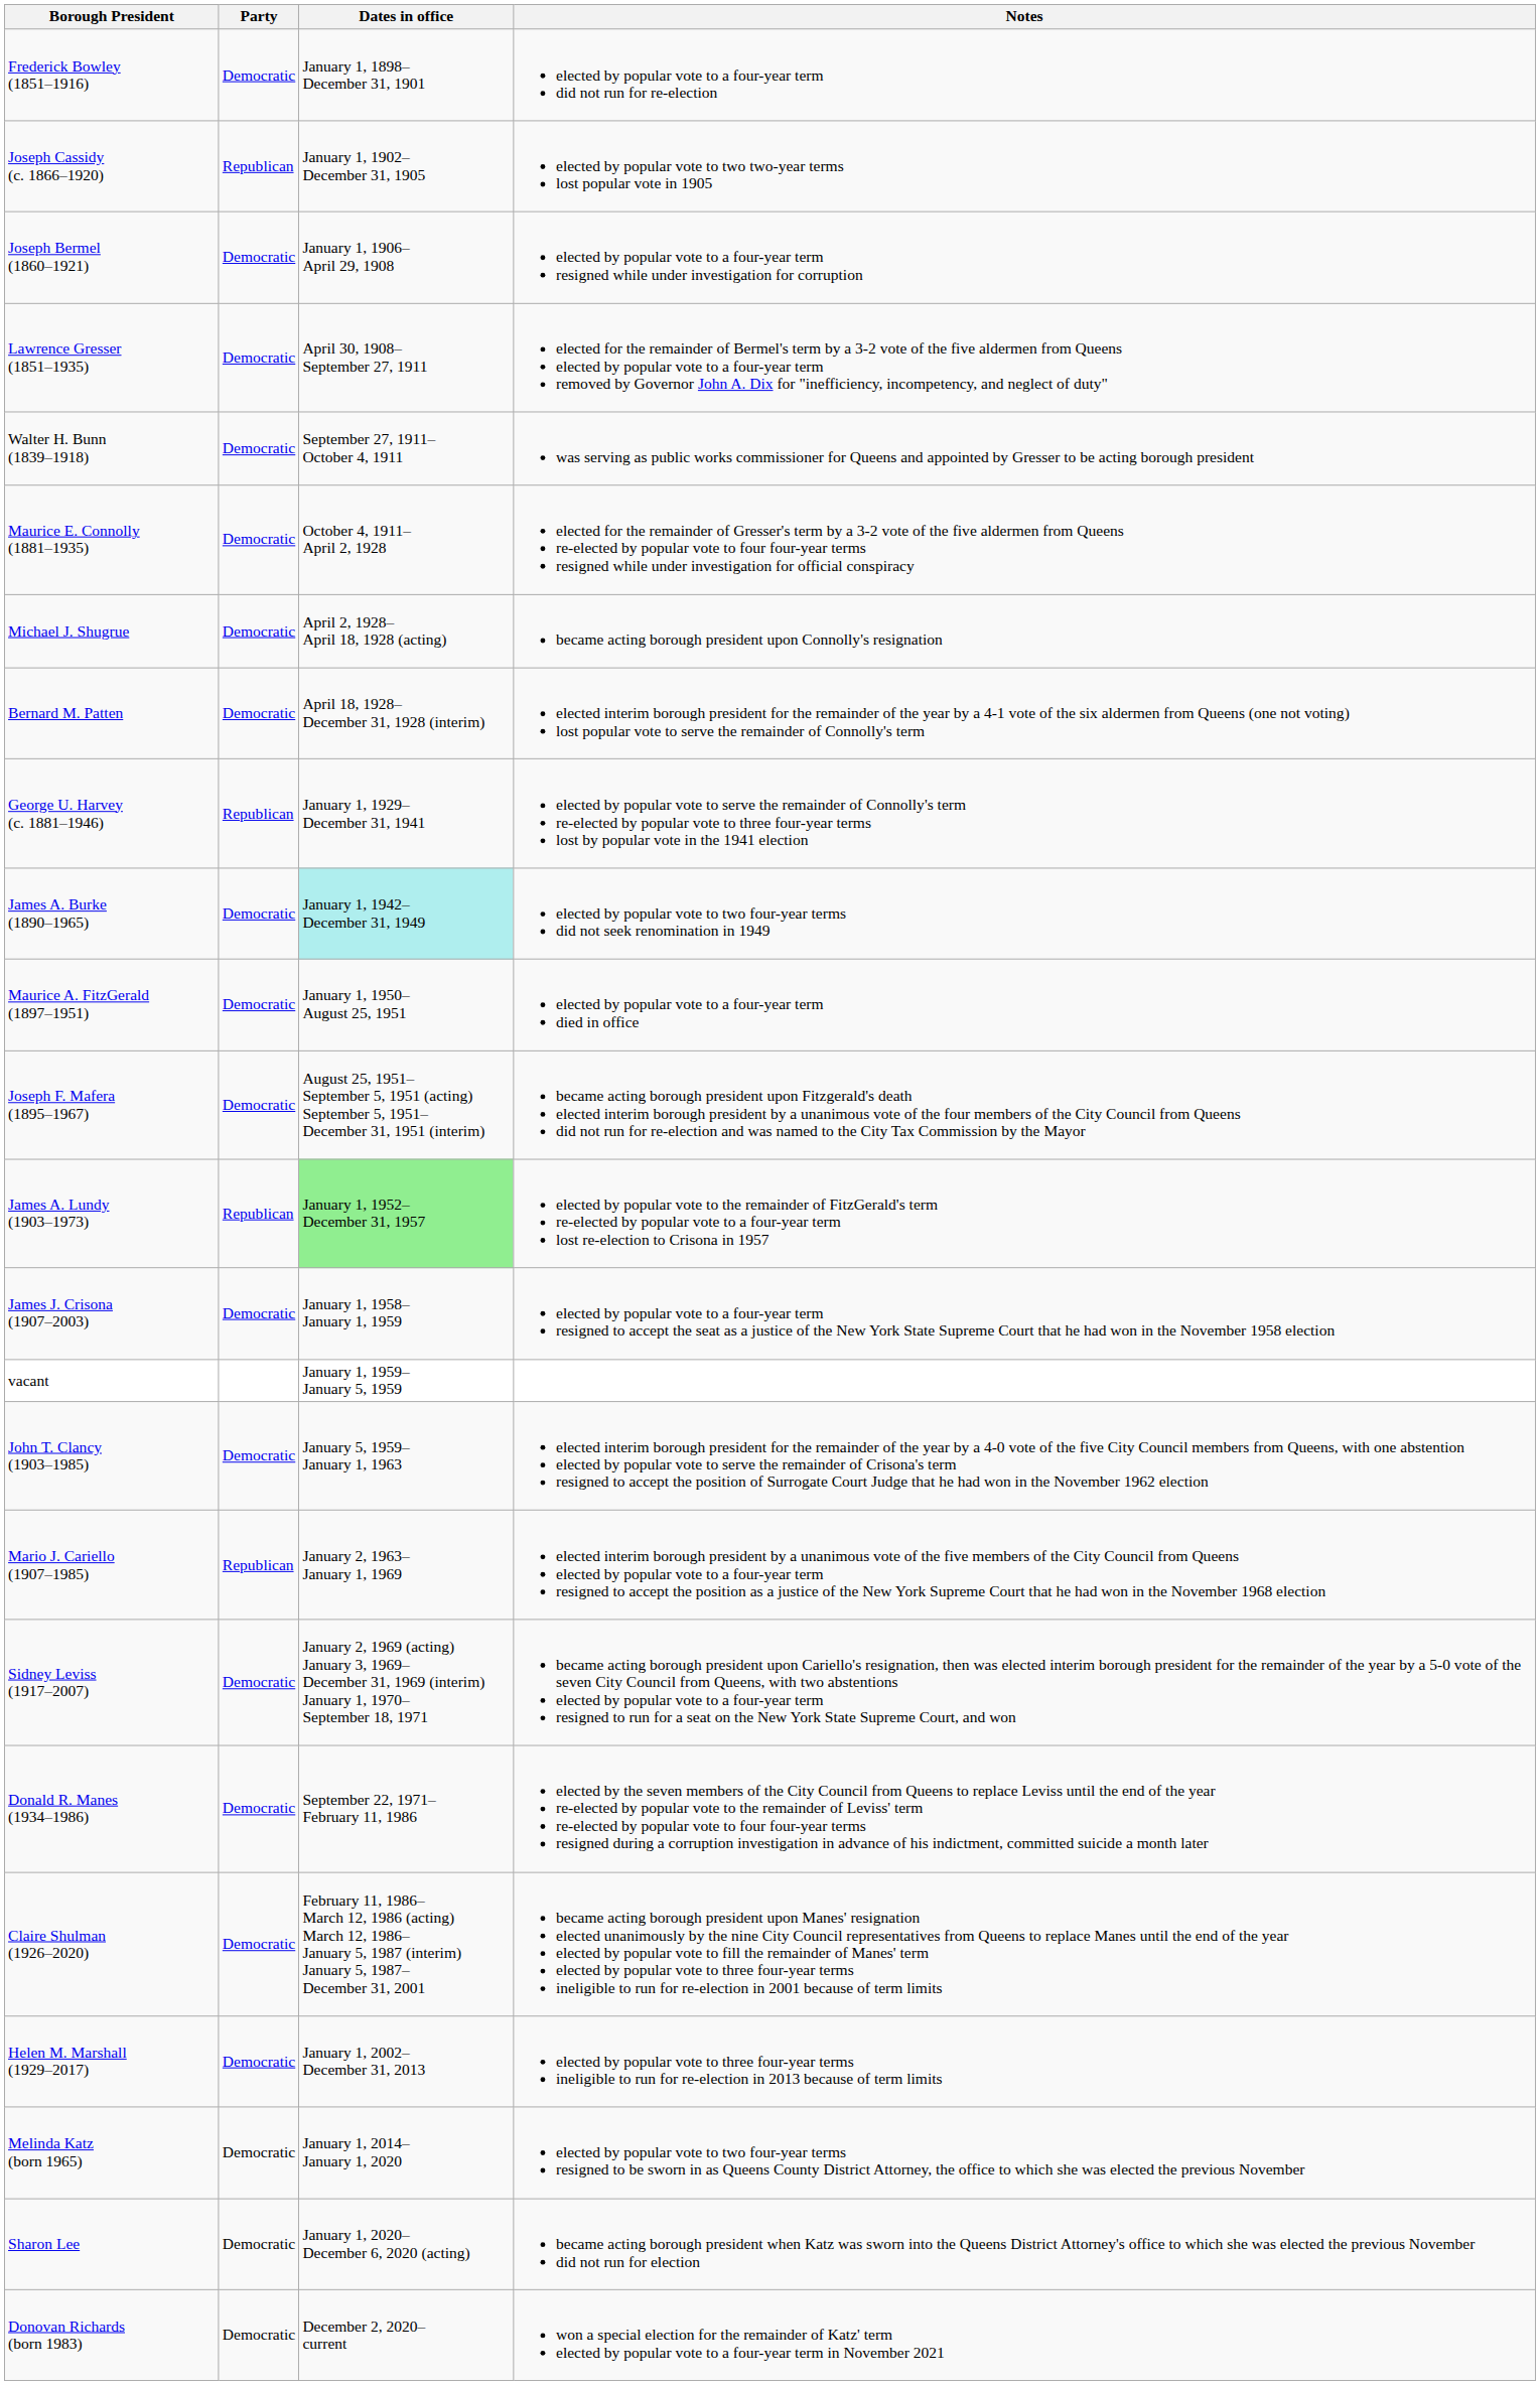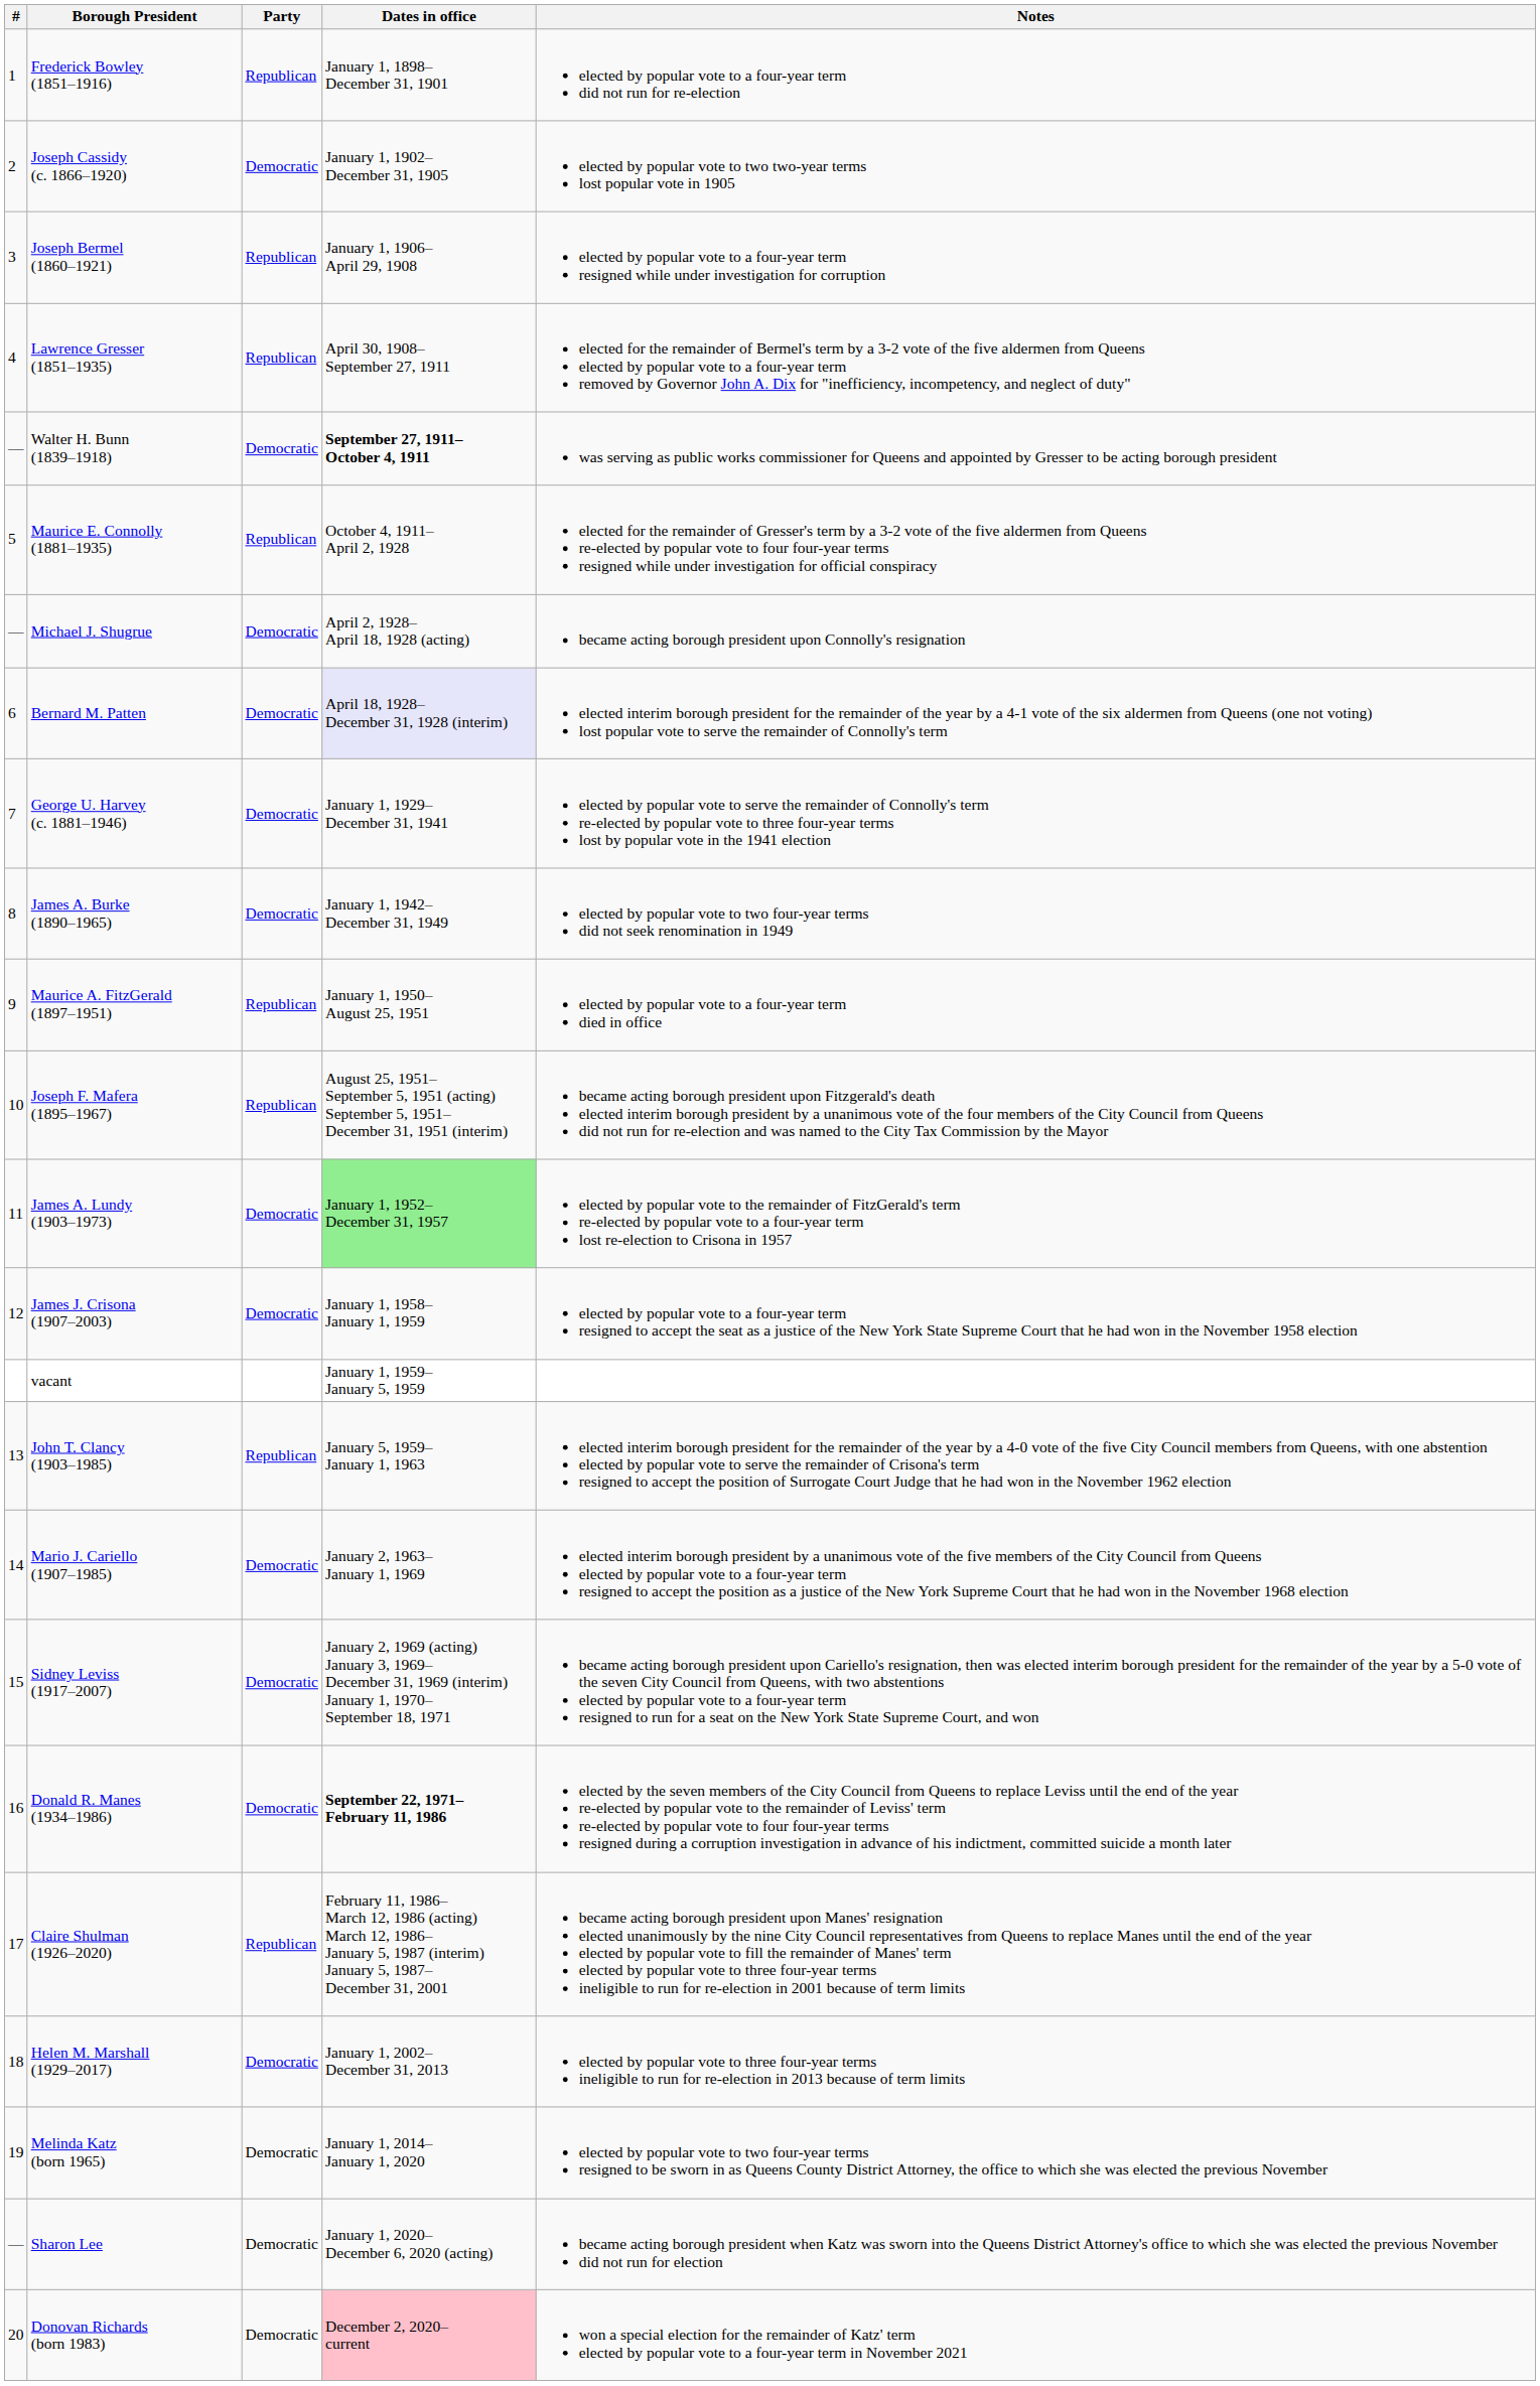 <table class="wikitable sortable mw-collapsible mw-open" >
 <tr align=center valign=top>
+<th>#</th>
 <th width = "14%">Borough President</th>
 <th>Party</th>
 <th width = "14%">Dates in office</th>
 <th>Notes</th>
 </tr>
 <tr>
+<td>1</td>
 <td><a href='#'>Frederick Bowley</a><br>(1851–1916)</td>
-<td><a href='#'>Democratic</a></td>
+<td><a href='#'>Republican</a></td>
 <td>January 1, 1898–<br>December 31, 1901</td>
 <td><br><ul><li>elected by popular vote to a four-year term</li><li>did not run for re-election</li></ul></td>
 </tr>
 <tr>
+<td>2</td>
 <td><a href='#'>Joseph Cassidy</a><br>(c. 1866–1920)</td>
-<td><a href='#'>Republican</a></td>
+<td><a href='#'>Democratic</a></td>
 <td>January 1, 1902–<br>December 31, 1905</td>
 <td><br><ul><li>elected by popular vote to two two-year terms</li><li>lost popular vote in 1905</li></ul></td>
 </tr>
 <tr>
+<td>3</td>
 <td><a href='#'>Joseph Bermel</a><br>(1860–1921)</td>
-<td><a href='#'>Democratic</a></td>
+<td><a href='#'>Republican</a></td>
 <td>January 1, 1906–<br>April 29, 1908</td>
 <td><br><ul><li>elected by popular vote to a four-year term</li><li>resigned while under investigation for corruption</li></ul></td>
 </tr>
 <tr>
+<td>4</td>
 <td><a href='#'>Lawrence Gresser</a><br>(1851–1935)</td>
-<td><a href='#'>Democratic</a></td>
+<td><a href='#'>Republican</a></td>
 <td>April 30, 1908–<br>September 27, 1911</td>
 <td><br><ul><li>elected for the remainder of Bermel's term by a 3-2 vote of the five aldermen from Queens</li><li>elected by popular vote to a four-year term</li><li>removed by Governor <a href='#'>John A. Dix</a> for "inefficiency, incompetency, and neglect of duty"</li></ul></td>
 </tr>
 <tr>
+<td>—</td>
 <td>Walter H. Bunn<br>(1839–1918)</td>
 <td><a href='#'>Democratic</a></td>
-<td>September 27, 1911–<br>October 4, 1911</td>
+<td><strong>September 27, 1911–<br>October 4, 1911</strong></td>
 <td><br><ul><li>was serving as public works commissioner for Queens and appointed by Gresser to be acting borough president</li></ul></td>
 </tr>
 <tr>
+<td>5</td>
 <td><a href='#'>Maurice E. Connolly</a><br>(1881–1935)</td>
-<td><a href='#'>Democratic</a></td>
+<td><a href='#'>Republican</a></td>
 <td>October 4, 1911–<br>April 2, 1928</td>
 <td><br><ul><li>elected for the remainder of Gresser's term by a 3-2 vote of the five aldermen from Queens</li><li>re-elected by popular vote to four four-year terms</li><li>resigned while under investigation for official conspiracy</li></ul></td>
 </tr>
 <tr>
+<td>—</td>
 <td><a href='#'>Michael J. Shugrue</a></td>
 <td><a href='#'>Democratic</a></td>
 <td>April 2, 1928–<br>April 18, 1928 (acting)</td>
 <td><br><ul><li>became acting borough president upon Connolly's resignation</li></ul></td>
 </tr>
 <tr>
+<td>6</td>
 <td><a href='#'>Bernard M. Patten</a></td>
 <td><a href='#'>Democratic</a></td>
-<td>April 18, 1928–<br> December 31, 1928 (interim)</td>
+<td style="background: lavender;">April 18, 1928–<br> December 31, 1928 (interim)</td>
 <td><br><ul><li>elected interim borough president for the remainder of the year by a 4-1 vote of the six aldermen from Queens (one not voting)</li><li>lost popular vote to serve the remainder of Connolly's term</li></ul></td>
 </tr>
 <tr>
+<td>7</td>
 <td><a href='#'>George U. Harvey</a><br>(c. 1881–1946)</td>
-<td><a href='#'>Republican</a></td>
+<td><a href='#'>Democratic</a></td>
 <td>January 1, 1929–<br>December 31, 1941</td>
 <td><br><ul><li>elected by popular vote to serve the remainder of Connolly's term</li><li>re-elected by popular vote to three four-year terms</li><li>lost by popular vote in the 1941 election</li></ul></td>
 </tr>
 <tr>
+<td>8</td>
 <td><a href='#'>James A. Burke</a><br>(1890–1965)</td>
 <td><a href='#'>Democratic</a></td>
-<td style="background: paleturquoise;">January 1, 1942–<br>December 31, 1949</td>
+<td>January 1, 1942–<br>December 31, 1949</td>
 <td><br><ul><li>elected by popular vote to two four-year terms</li><li>did not seek renomination in 1949</li></ul></td>
 </tr>
 <tr>
+<td>9</td>
 <td><a href='#'>Maurice A. FitzGerald</a><br>(1897–1951)</td>
-<td><a href='#'>Democratic</a></td>
+<td><a href='#'>Republican</a></td>
 <td>January 1, 1950–<br>August 25, 1951</td>
 <td><br><ul><li>elected by popular vote to a four-year term</li><li>died in office</li></ul></td>
 </tr>
 <tr>
+<td>10</td>
 <td><a href='#'>Joseph F. Mafera</a><br>(1895–1967)</td>
-<td><a href='#'>Democratic</a></td>
+<td><a href='#'>Republican</a></td>
 <td>August 25, 1951–<br>September 5, 1951 (acting)<br>September 5, 1951–<br>December 31, 1951 (interim)</td>
 <td><br><ul><li>became acting borough president upon Fitzgerald's death</li><li>elected interim borough president by a unanimous vote of the four members of the City Council from Queens</li><li>did not run for re-election and was named to the City Tax Commission by the Mayor</li></ul></td>
 </tr>
 <tr>
+<td>11</td>
 <td><a href='#'>James A. Lundy</a><br>(1903–1973)</td>
-<td><a href='#'>Republican</a></td>
+<td><a href='#'>Democratic</a></td>
 <td style="background: lightgreen;">January 1, 1952–<br>December 31, 1957</td>
 <td><br><ul><li>elected by popular vote to the remainder of FitzGerald's term</li><li>re-elected by popular vote to a four-year term</li><li>lost re-election to Crisona in 1957</li></ul></td>
 </tr>
 <tr>
+<td>12</td>
 <td><a href='#'>James J. Crisona</a><br>(1907–2003)</td>
 <td><a href='#'>Democratic</a></td>
 <td>January 1, 1958–<br>January 1, 1959</td>
 <td><br><ul><li>elected by popular vote to a four-year term</li><li>resigned to accept the seat as a justice of the New York State Supreme Court that he had won in the November 1958 election</li></ul></td>
 </tr>
 <tr bgcolor=ffffff>
+<td></td>
 <td>vacant</td>
 <td></td>
 <td>January 1, 1959–<br>January 5, 1959</td>
 <td></td>
 </tr>
 <tr>
+<td>13</td>
 <td><a href='#'>John T. Clancy</a><br>(1903–1985)</td>
-<td><a href='#'>Democratic</a></td>
+<td><a href='#'>Republican</a></td>
 <td>January 5, 1959–<br>January 1, 1963</td>
 <td><br><ul><li>elected interim borough president for the remainder of the year by a 4-0 vote of the five City Council members from Queens, with one abstention</li><li>elected by popular vote to serve the remainder of Crisona's term</li><li>resigned to accept the position of Surrogate Court Judge that he had won in the November 1962 election</li></ul></td>
 </tr>
 <tr>
+<td>14</td>
 <td><a href='#'>Mario J. Cariello</a><br>(1907–1985)</td>
-<td><a href='#'>Republican</a></td>
+<td><a href='#'>Democratic</a></td>
 <td>January 2, 1963–<br>January 1, 1969</td>
 <td><br><ul><li>elected interim borough president by a unanimous vote of the five members of the City Council from Queens</li><li>elected by popular vote to a four-year term</li><li>resigned to accept the position as a justice of the New York Supreme Court that he had won in the November 1968 election</li></ul></td>
 </tr>
 <tr>
+<td>15</td>
 <td><a href='#'>Sidney Leviss</a><br>(1917–2007)</td>
 <td><a href='#'>Democratic</a></td>
 <td>January 2, 1969 (acting)<br>January 3, 1969–<br>December 31, 1969 (interim)<br>January 1, 1970–<br>September 18, 1971</td>
 <td><br><ul><li>became acting borough president upon Cariello's resignation, then was elected interim borough president for the remainder of the year by a 5-0 vote of the seven City Council from Queens, with two abstentions</li><li>elected by popular vote to a four-year term</li><li>resigned to run for a seat on the New York State Supreme Court, and won</li></ul></td>
 </tr>
 <tr>
+<td>16</td>
 <td><a href='#'>Donald R. Manes</a><br>(1934–1986)</td>
 <td><a href='#'>Democratic</a></td>
-<td>September 22, 1971–<br>February 11, 1986</td>
+<td><strong>September 22, 1971–<br>February 11, 1986</strong></td>
 <td><br><ul><li>elected by the seven members of the City Council from Queens to replace Leviss until the end of the year</li><li>re-elected by popular vote to the remainder of Leviss' term</li><li>re-elected by popular vote to four four-year terms</li><li>resigned during a corruption investigation in advance of his indictment, committed suicide a month later</li></ul></td>
 </tr>
 <tr>
+<td>17</td>
 <td><a href='#'>Claire Shulman</a><br>(1926–2020)</td>
-<td><a href='#'>Democratic</a></td>
+<td><a href='#'>Republican</a></td>
 <td>February 11, 1986–<br>March 12, 1986 (acting)<br>March 12, 1986–<br>January 5, 1987 (interim)<br>January 5, 1987–<br>December 31, 2001</td>
 <td><br><ul><li>became acting borough president upon Manes' resignation</li><li>elected unanimously by the nine City Council representatives from Queens to replace Manes until the end of the year</li><li>elected by popular vote to fill the remainder of Manes' term</li><li>elected by popular vote to three four-year terms</li><li>ineligible to run for re-election in 2001 because of term limits</li></ul></td>
 </tr>
 <tr>
+<td>18</td>
 <td><a href='#'>Helen M. Marshall</a><br>(1929–2017)</td>
 <td><a href='#'>Democratic</a></td>
 <td>January 1, 2002–<br>December 31, 2013</td>
 <td><br><ul><li>elected by popular vote to three four-year terms</li><li>ineligible to run for re-election in 2013 because of term limits</li></ul></td>
 </tr>
 <tr>
+<td>19</td>
 <td><a href='#'>Melinda Katz</a><br>(born 1965)</td>
 <td>Democratic</td>
 <td>January 1, 2014–<br>January 1, 2020</td>
 <td><br><ul><li>elected by popular vote to two four-year terms</li><li>resigned to be sworn in as Queens County District Attorney, the office to which she was elected the previous November</li></ul></td>
 </tr>
 <tr>
+<td>—</td>
 <td><a href='#'>Sharon Lee</a></td>
 <td>Democratic</td>
 <td>January 1, 2020–<br>December 6, 2020 (acting)</td>
 <td><br><ul><li>became acting borough president when Katz was sworn into the Queens District Attorney's office to which she was elected the previous November</li><li>did not run for election</li></ul></td>
 </tr>
 <tr>
+<td>20</td>
 <td><a href='#'>Donovan Richards</a><br>(born 1983)</td>
 <td>Democratic</td>
-<td>December 2, 2020–<br>current</td>
+<td style="background: pink;">December 2, 2020–<br>current</td>
 <td><br><ul><li>won a special election for the remainder of Katz' term</li><li>elected by popular vote to a four-year term in November 2021</li></ul></td>
 </tr>
 </table>
